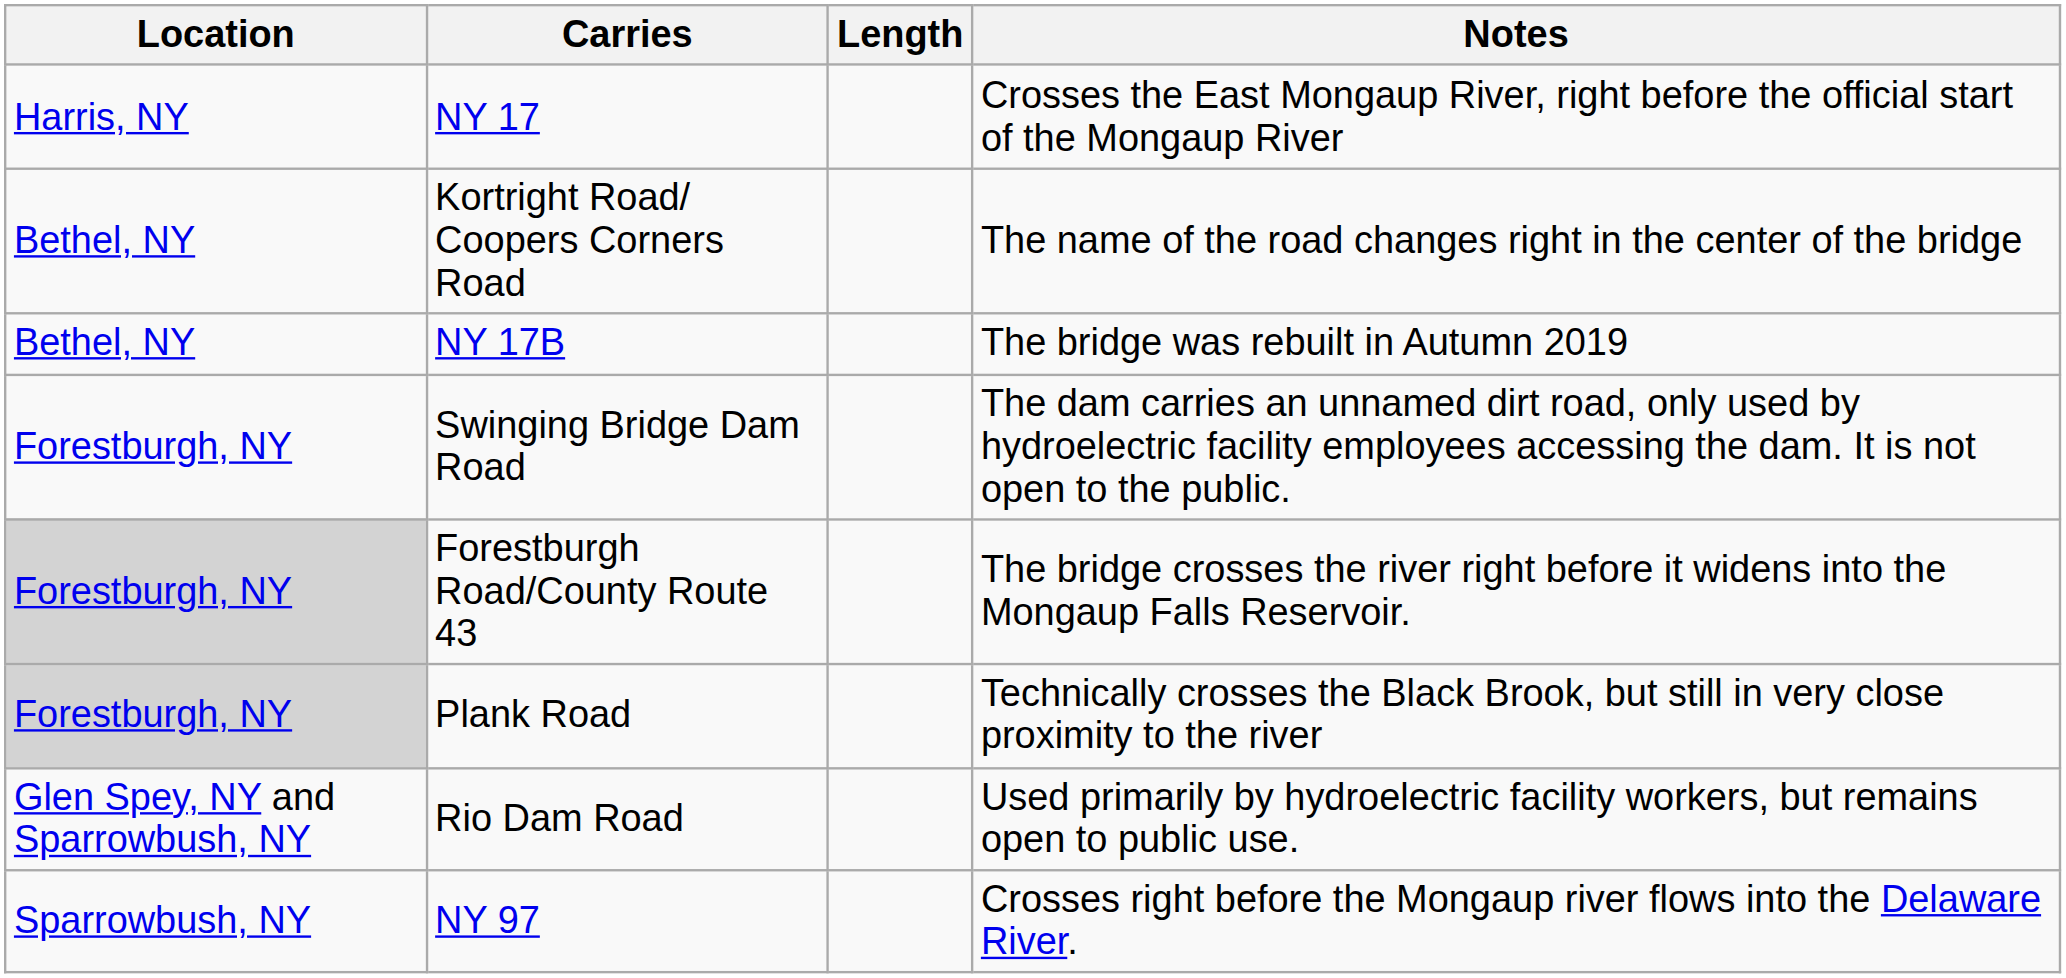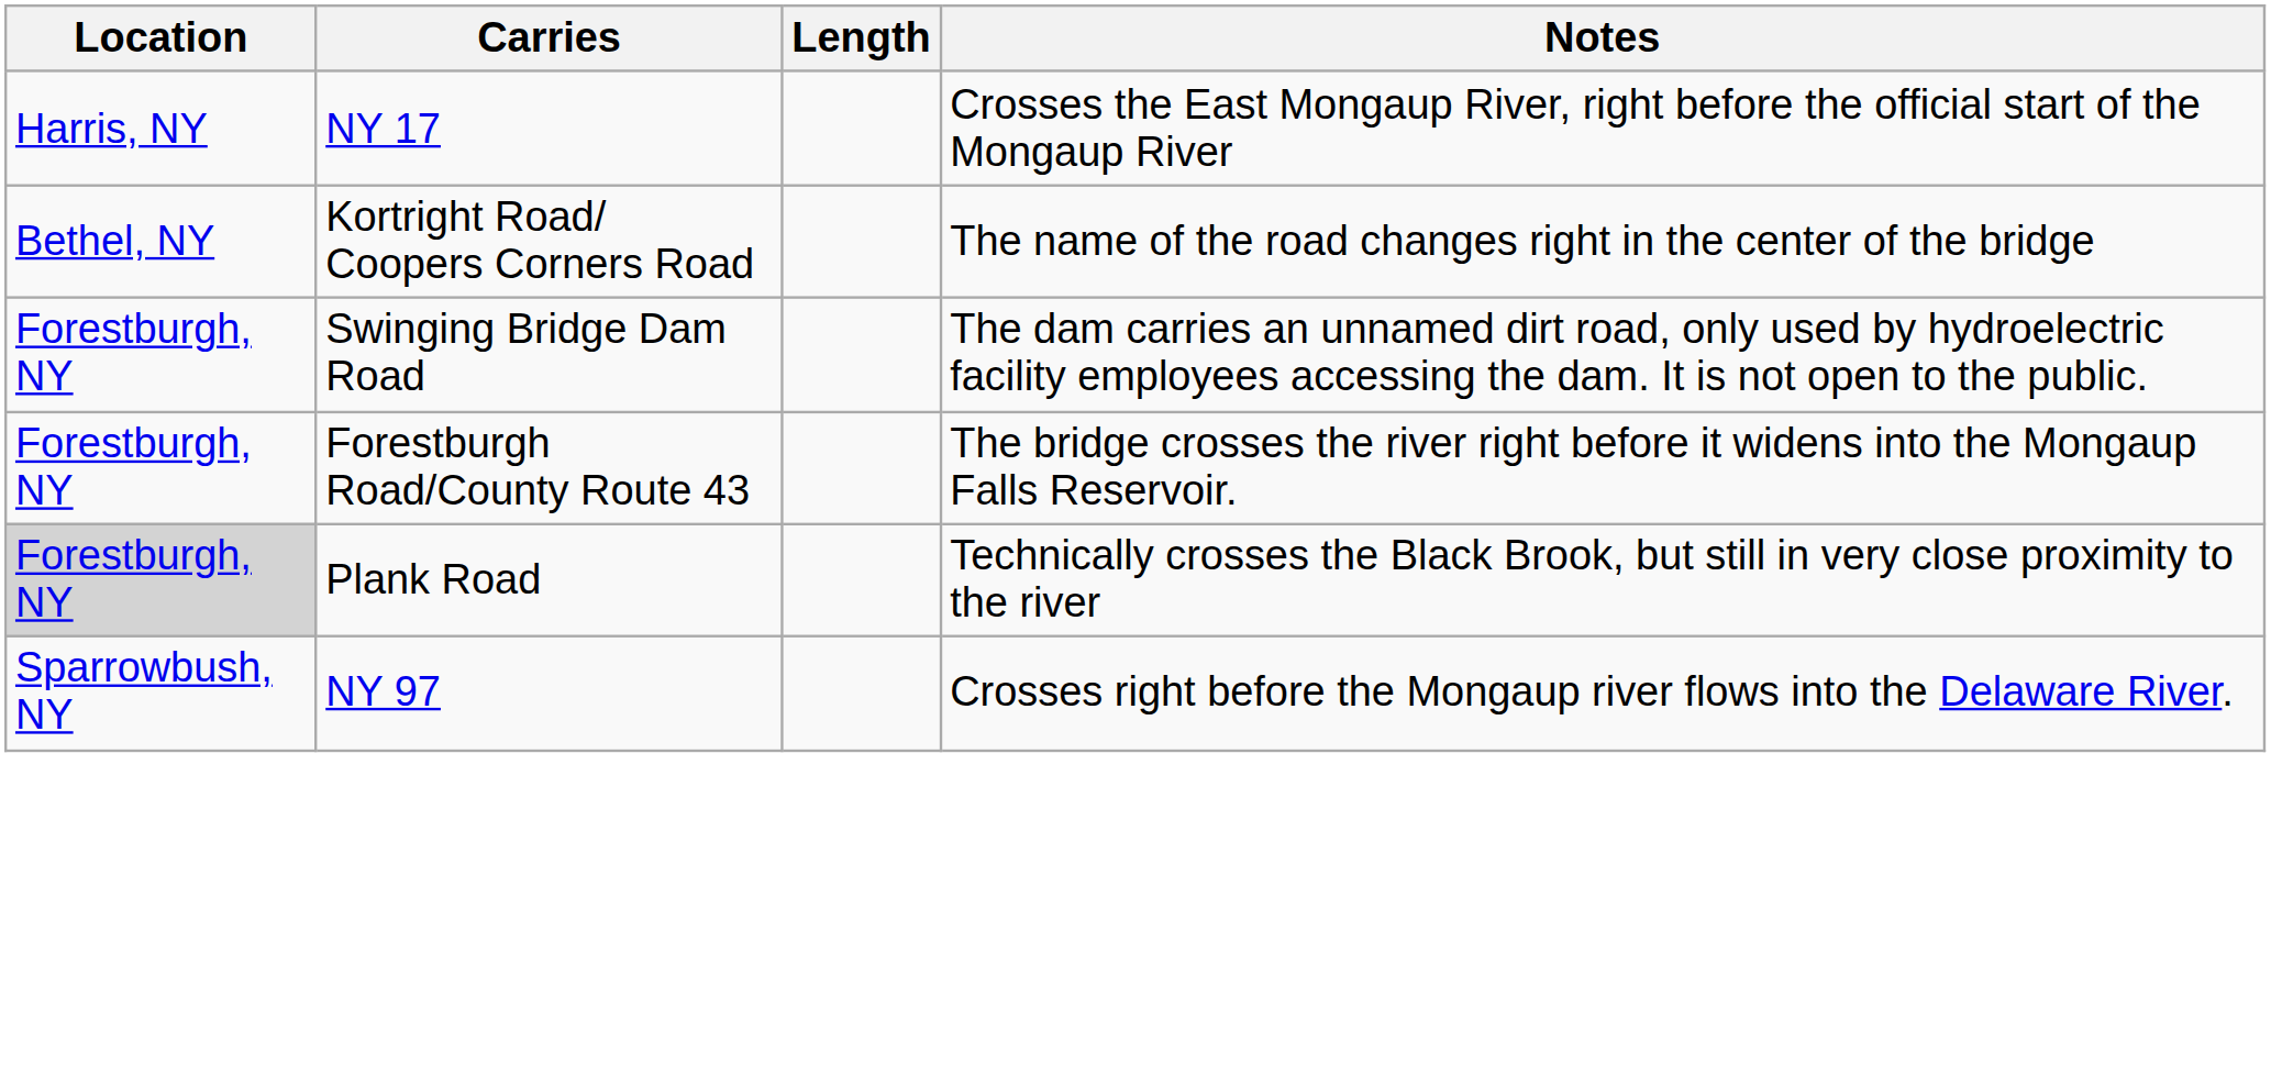 <table class="wikitable sortable">
 <tr>
 <th>Location</th>
 <th>Carries</th>
 <th>Length</th>
 <th>Notes</th>
 </tr>
 <tr>
 <td><a href='#'>Harris, NY</a></td>
 <td><a href='#'>NY 17</a></td>
 <td></td>
 <td>Crosses the East Mongaup River, right before the official start of the Mongaup River</td>
 </tr>
 <tr>
 <td><a href='#'>Bethel, NY</a></td>
 <td>Kortright Road/<br>Coopers Corners Road</td>
 <td></td>
 <td>The name of the road changes right in the center of the bridge</td>
 </tr>
 <tr>
-<td><a href='#'>Bethel, NY</a></td>
-<td><a href='#'>NY 17B</a></td>
-<td></td>
-<td>The bridge was rebuilt in Autumn 2019</td>
-</tr>
-<tr>
 <td><a href='#'>Forestburgh, NY</a></td>
 <td>Swinging Bridge Dam<br>Road</td>
 <td></td>
 <td>The dam carries an unnamed dirt road, only used by hydroelectric facility employees accessing the dam. It is not open to the public.</td>
 </tr>
 <tr>
-<td style="background: lightgrey;"><a href='#'>Forestburgh, NY</a></td>
+<td><a href='#'>Forestburgh, NY</a></td>
 <td>Forestburgh Road/County Route 43</td>
 <td></td>
 <td>The bridge crosses the river right before it widens into the Mongaup Falls Reservoir.</td>
 </tr>
 <tr>
 <td style="background: lightgrey;"><a href='#'>Forestburgh, NY</a></td>
 <td>Plank Road</td>
 <td></td>
 <td>Technically crosses the Black Brook, but still in very close proximity to the river</td>
 </tr>
 <tr>
-<td><a href='#'>Glen Spey, NY</a> and <a href='#'>Sparrowbush, NY</a></td>
-<td>Rio Dam Road</td>
-<td></td>
-<td>Used primarily by hydroelectric facility workers, but remains open to public use.</td>
-</tr>
-<tr>
 <td><a href='#'>Sparrowbush, NY</a></td>
 <td><a href='#'>NY 97</a></td>
 <td></td>
 <td>Crosses right before the Mongaup river flows into the <a href='#'>Delaware River</a>.</td>
 </tr>
 </table>
